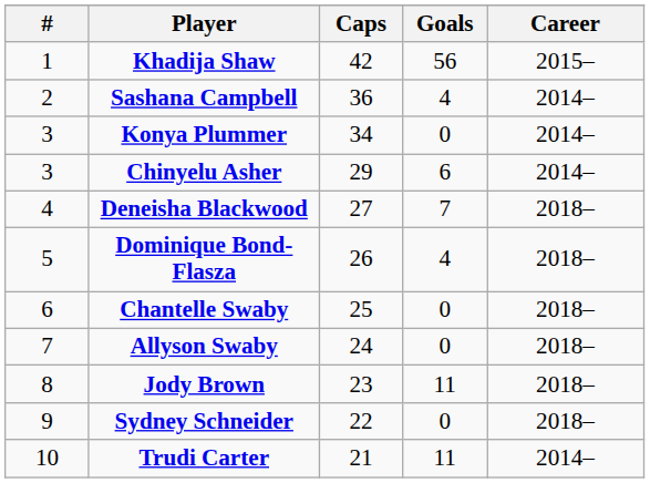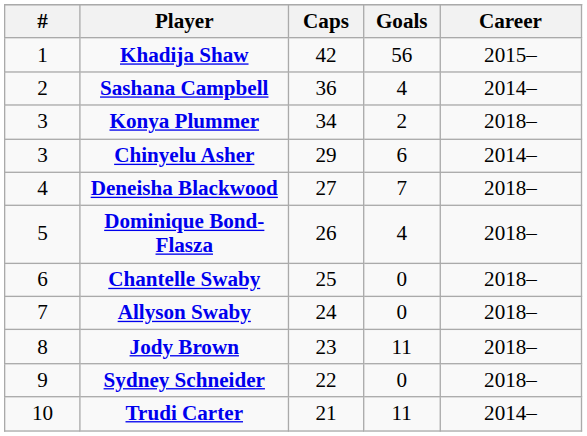 <table class="wikitable" style="text-align:center;">
 <tr>
 </tr>
 <tr>
 <th width=50px>#</th>
 <th style="width:150px;">Player</th>
 <th width=50px>Caps</th>
 <th width=50px>Goals</th>
 <th style="width:100px;">Career</th>
 </tr>
 <tr>
 <td>1</td>
 <td><strong><a href='#'>Khadija Shaw</a></strong></td>
 <td>42</td>
 <td>56</td>
 <td>2015–</td>
 </tr>
 <tr>
 <td>2</td>
 <td><strong><a href='#'>Sashana Campbell</a></strong></td>
 <td>36</td>
 <td>4</td>
 <td>2014–</td>
 </tr>
 <tr>
 <td>3</td>
 <td><strong><a href='#'>Konya Plummer</a></strong></td>
 <td>34</td>
-<td>0</td>
-<td>2014–</td>
+<td>2</td>
+<td>2018–</td>
 </tr>
 <tr>
 <td>3</td>
 <td><strong><a href='#'>Chinyelu Asher</a></strong></td>
 <td>29</td>
 <td>6</td>
 <td>2014–</td>
 </tr>
 <tr>
 <td>4</td>
 <td><strong><a href='#'>Deneisha Blackwood</a></strong></td>
 <td>27</td>
 <td>7</td>
 <td>2018–</td>
 </tr>
 <tr>
 <td>5</td>
 <td><strong><a href='#'>Dominique Bond-Flasza</a></strong></td>
 <td>26</td>
 <td>4</td>
 <td>2018–</td>
 </tr>
 <tr>
 <td>6</td>
 <td><strong><a href='#'>Chantelle Swaby</a></strong></td>
 <td>25</td>
 <td>0</td>
 <td>2018–</td>
 </tr>
 <tr>
 <td>7</td>
 <td><strong><a href='#'>Allyson Swaby</a></strong></td>
 <td>24</td>
 <td>0</td>
 <td>2018–</td>
 </tr>
 <tr>
 <td>8</td>
 <td><strong><a href='#'>Jody Brown</a></strong></td>
 <td>23</td>
 <td>11</td>
 <td>2018–</td>
 </tr>
 <tr>
 <td>9</td>
 <td><strong><a href='#'>Sydney Schneider</a></strong></td>
 <td>22</td>
 <td>0</td>
 <td>2018–</td>
 </tr>
 <tr>
 <td>10</td>
 <td><strong><a href='#'>Trudi Carter</a></strong></td>
 <td>21</td>
 <td>11</td>
 <td>2014–</td>
 </tr>
 </table>
